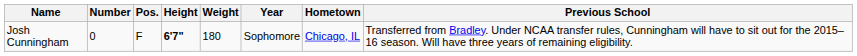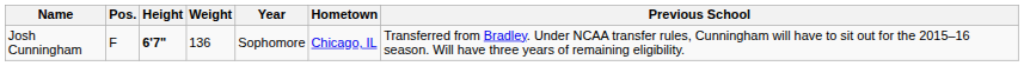 <table class="wikitable sortable" border="1">
 <tr>
 <th>Name</th>
-<th>Number</th>
 <th>Pos.</th>
 <th>Height</th>
 <th>Weight</th>
 <th>Year</th>
 <th>Hometown</th>
 <th class="unsortable">Previous School</th>
 </tr>
 <tr>
 <td>Josh Cunningham</td>
-<td>0</td>
 <td>F</td>
 <td><strong>6'7"</strong></td>
-<td>180</td>
+<td>136</td>
 <td>Sophomore</td>
 <td><a href='#'>Chicago, IL</a></td>
 <td>Transferred from <a href='#'>Bradley</a>. Under NCAA transfer rules, Cunningham will have to sit out for the 2015–16 season. Will have three years of remaining eligibility.</td>
 </tr>
 </table>
